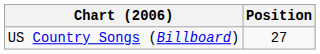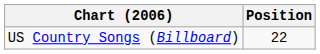 <table class="wikitable sortable">
 <tr>
 <th scope="col">Chart (2006)</th>
 <th scope="col">Position</th>
 </tr>
 <tr>
 <td>US <a href='#'>Country Songs</a> (<em><a href='#'>Billboard</a></em>)</td>
-<td align="center">27</td>
+<td align="center">22</td>
 </tr>
 </table>
